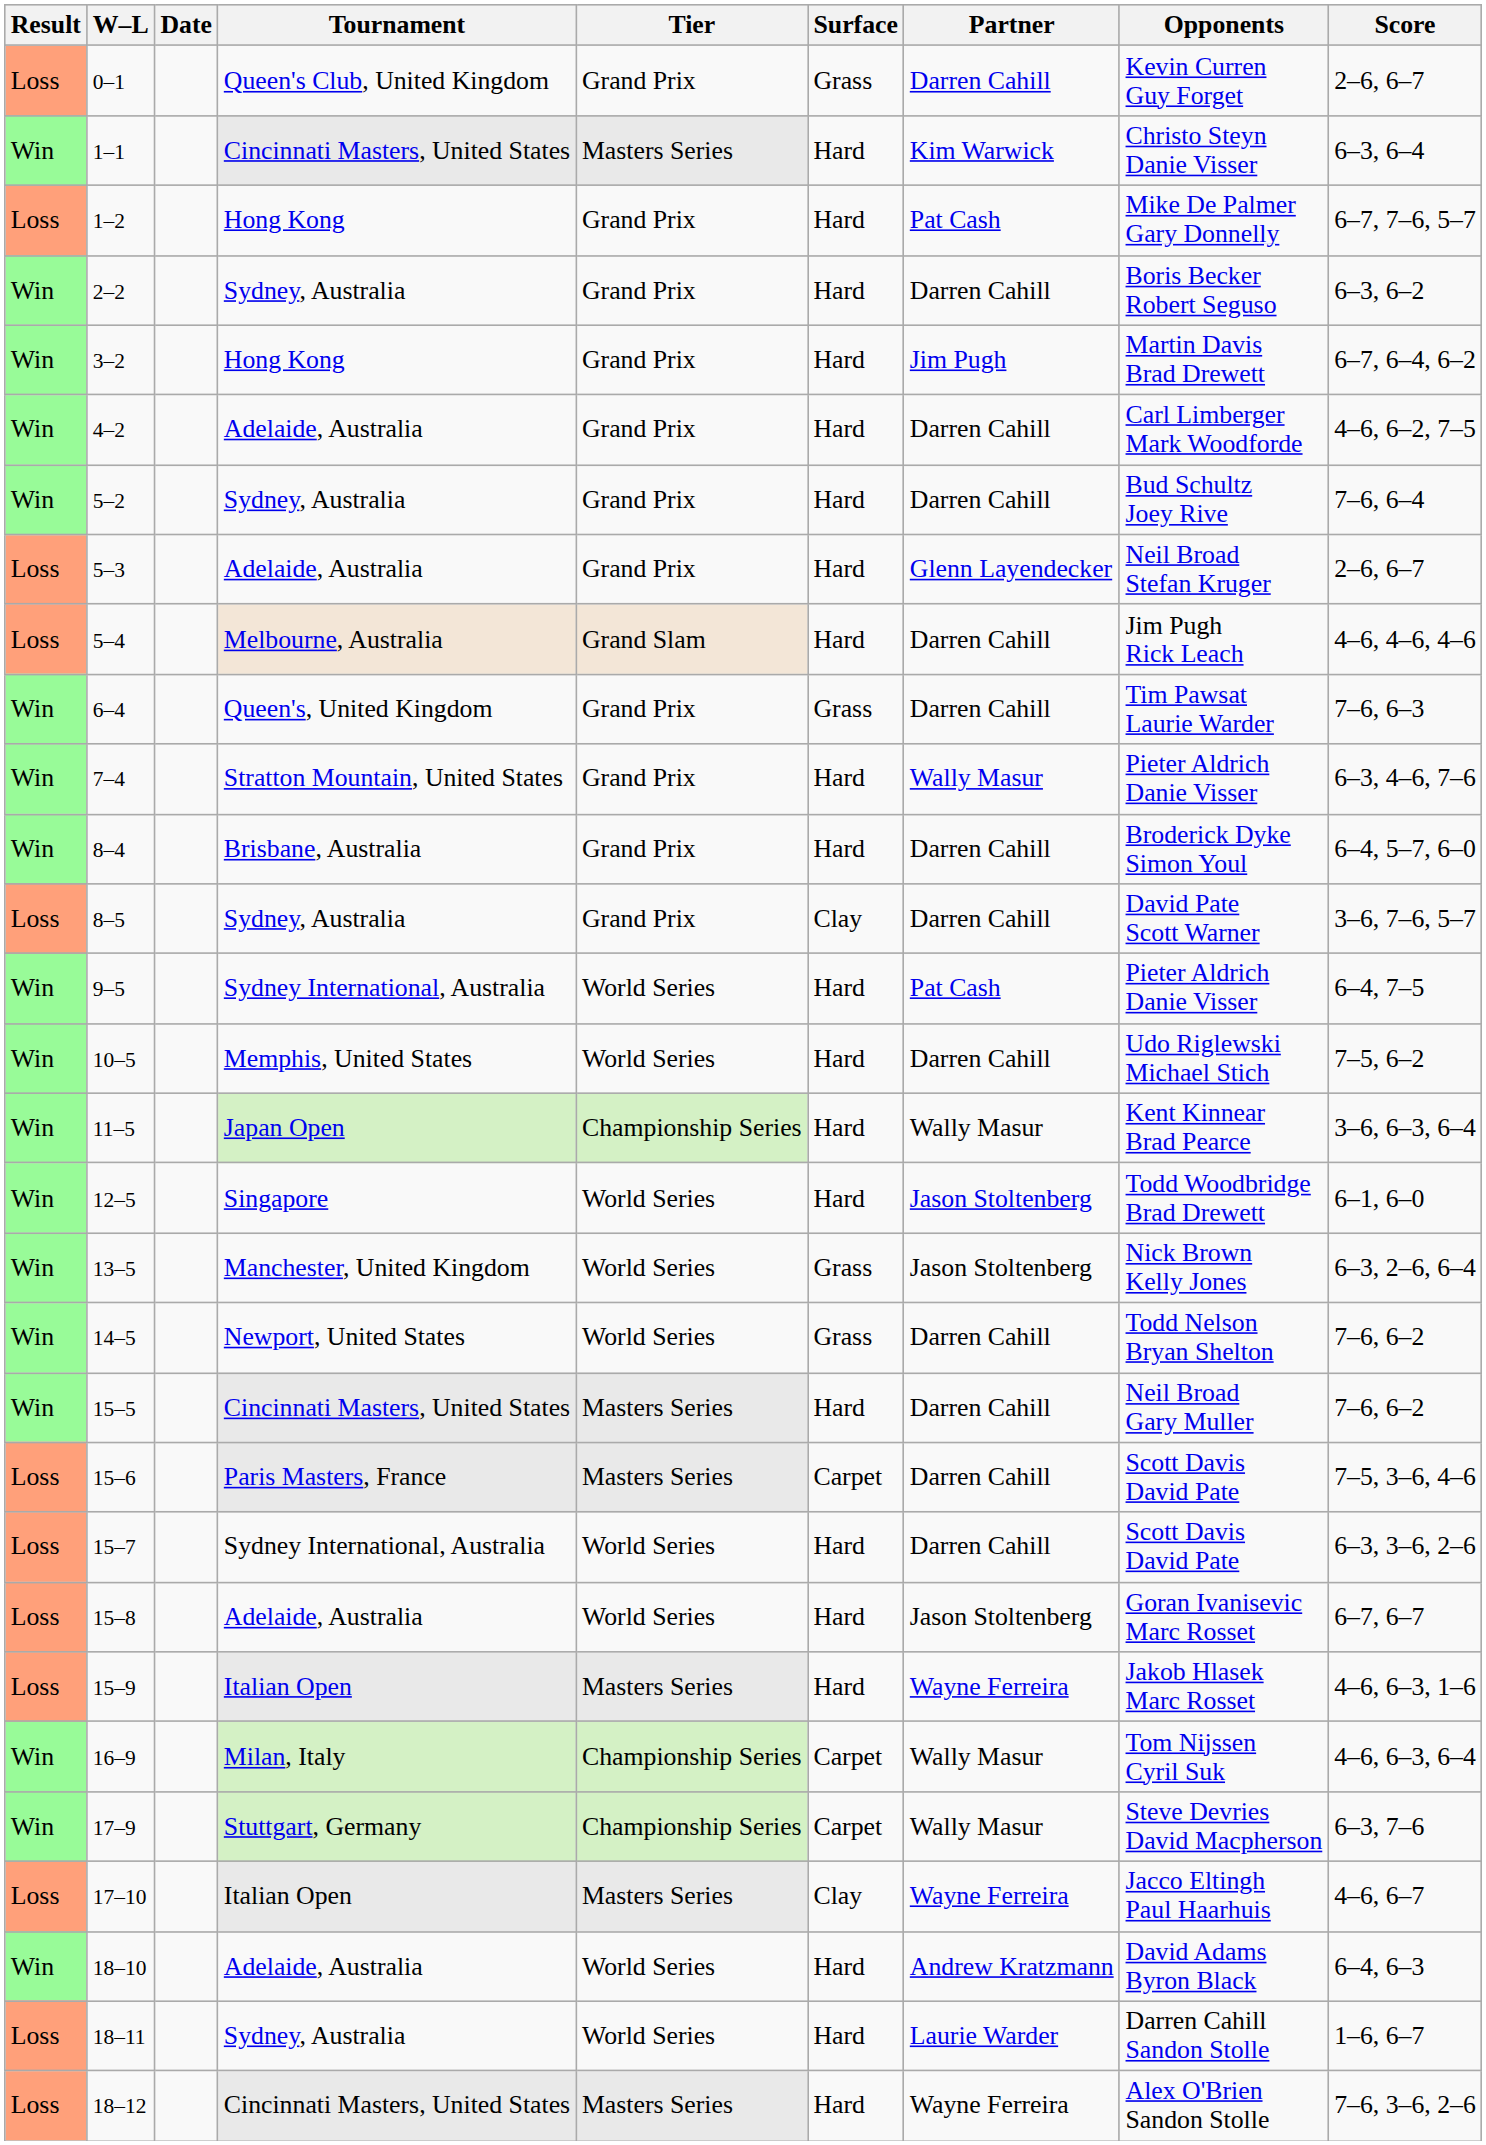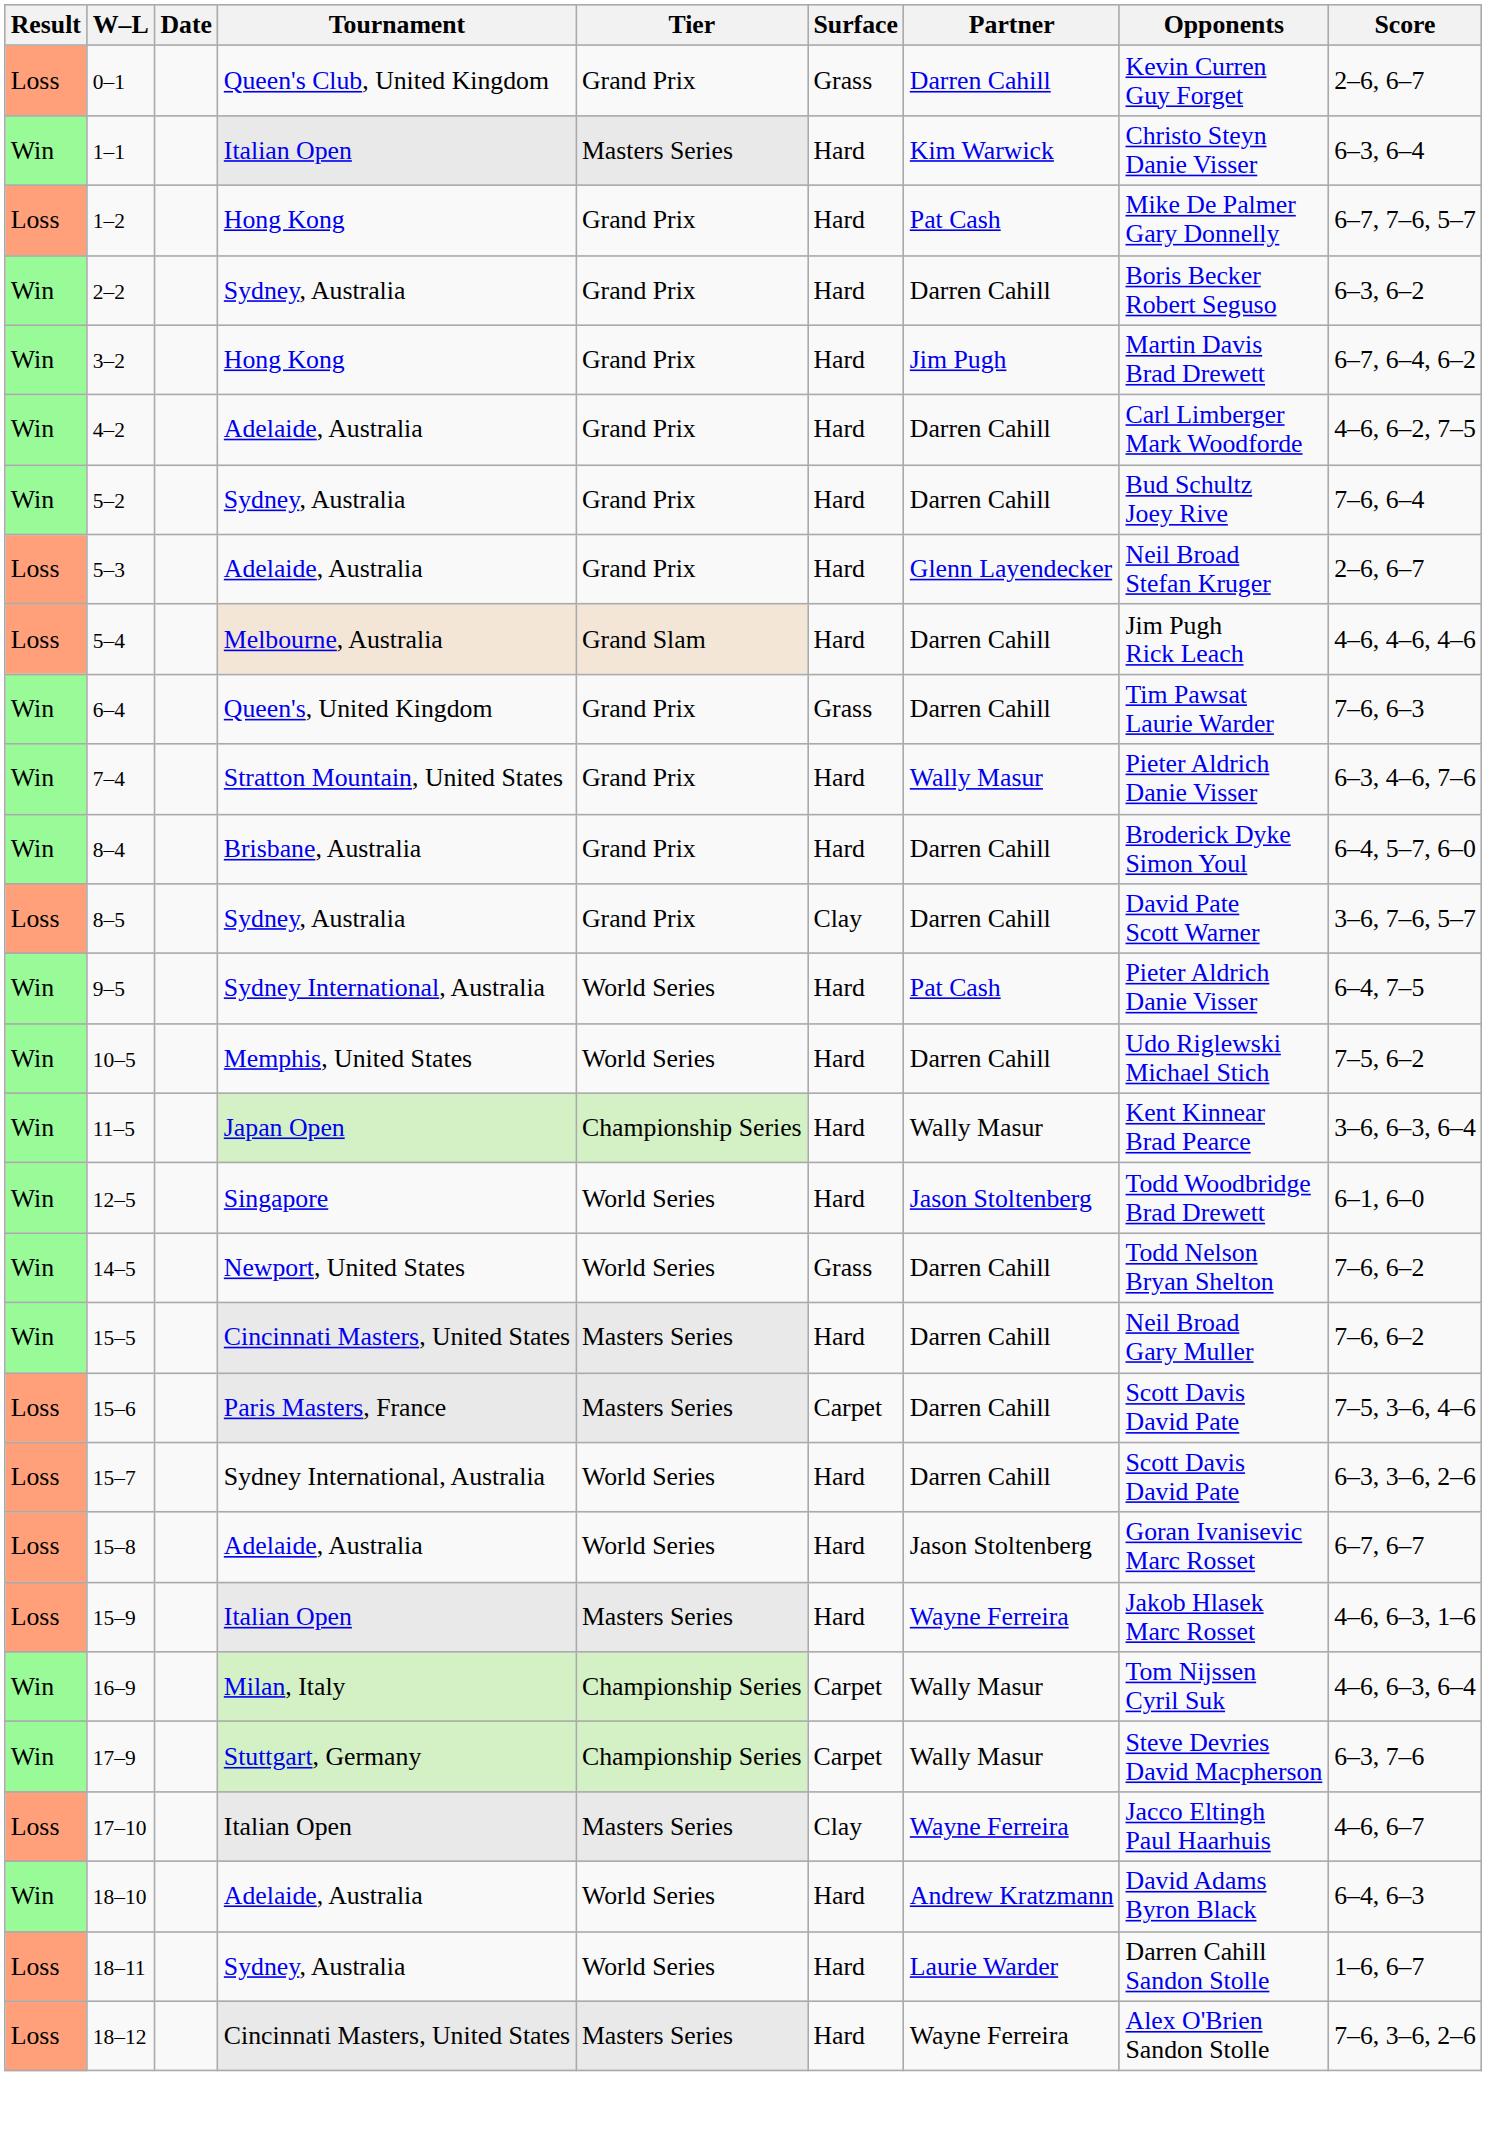 <table class="sortable wikitable">
 <tr>
 <th>Result</th>
 <th class="unsortable">W–L</th>
 <th>Date</th>
 <th>Tournament</th>
 <th>Tier</th>
 <th>Surface</th>
 <th>Partner</th>
 <th>Opponents</th>
 <th class="unsortable">Score</th>
 </tr>
 <tr>
 <td style="background:#ffa07a;">Loss</td>
 <td><small>0–1</small></td>
 <td><a href='#'></a></td>
 <td><a href='#'>Queen's Club</a>, United Kingdom</td>
 <td>Grand Prix</td>
 <td>Grass</td>
 <td> <a href='#'>Darren Cahill</a></td>
 <td> <a href='#'>Kevin Curren</a> <br>  <a href='#'>Guy Forget</a></td>
 <td>2–6, 6–7</td>
 </tr>
 <tr>
 <td style="background:#98fb98;">Win</td>
 <td><small>1–1</small></td>
 <td><a href='#'></a></td>
-<td style="background:#e9e9e9;"><a href='#'>Cincinnati Masters</a>, United States</td>
+<td style="background:#e9e9e9;"><a href='#'>Italian Open</a></td>
 <td style="background:#e9e9e9;">Masters Series</td>
 <td>Hard</td>
 <td> <a href='#'>Kim Warwick</a></td>
 <td> <a href='#'>Christo Steyn</a> <br>  <a href='#'>Danie Visser</a></td>
 <td>6–3, 6–4</td>
 </tr>
 <tr>
 <td style="background:#ffa07a;">Loss</td>
 <td><small>1–2</small></td>
 <td><a href='#'></a></td>
 <td><a href='#'>Hong Kong</a></td>
 <td>Grand Prix</td>
 <td>Hard</td>
 <td> <a href='#'>Pat Cash</a></td>
 <td> <a href='#'>Mike De Palmer</a> <br>  <a href='#'>Gary Donnelly</a></td>
 <td>6–7, 7–6, 5–7</td>
 </tr>
 <tr>
 <td style="background:#98fb98;">Win</td>
 <td><small>2–2</small></td>
 <td><a href='#'></a></td>
 <td><a href='#'>Sydney</a>, Australia</td>
 <td>Grand Prix</td>
 <td>Hard</td>
 <td> Darren Cahill</td>
 <td> <a href='#'>Boris Becker</a> <br>  <a href='#'>Robert Seguso</a></td>
 <td>6–3, 6–2</td>
 </tr>
 <tr>
 <td style="background:#98fb98;">Win</td>
 <td><small>3–2</small></td>
 <td><a href='#'></a></td>
 <td><a href='#'>Hong Kong</a></td>
 <td>Grand Prix</td>
 <td>Hard</td>
 <td> <a href='#'>Jim Pugh</a></td>
 <td> <a href='#'>Martin Davis</a> <br>  <a href='#'>Brad Drewett</a></td>
 <td>6–7, 6–4, 6–2</td>
 </tr>
 <tr>
 <td style="background:#98fb98;">Win</td>
 <td><small>4–2</small></td>
 <td><a href='#'></a></td>
 <td><a href='#'>Adelaide</a>, Australia</td>
 <td>Grand Prix</td>
 <td>Hard</td>
 <td> Darren Cahill</td>
 <td> <a href='#'>Carl Limberger</a> <br>  <a href='#'>Mark Woodforde</a></td>
 <td>4–6, 6–2, 7–5</td>
 </tr>
 <tr>
 <td style="background:#98fb98;">Win</td>
 <td><small>5–2</small></td>
 <td><a href='#'></a></td>
 <td><a href='#'>Sydney</a>, Australia</td>
 <td>Grand Prix</td>
 <td>Hard</td>
 <td> Darren Cahill</td>
 <td> <a href='#'>Bud Schultz</a> <br>  <a href='#'>Joey Rive</a></td>
 <td>7–6, 6–4</td>
 </tr>
 <tr>
 <td style="background:#ffa07a;">Loss</td>
 <td><small>5–3</small></td>
 <td><a href='#'></a></td>
 <td><a href='#'>Adelaide</a>, Australia</td>
 <td>Grand Prix</td>
 <td>Hard</td>
 <td> <a href='#'>Glenn Layendecker</a></td>
 <td> <a href='#'>Neil Broad</a> <br>  <a href='#'>Stefan Kruger</a></td>
 <td>2–6, 6–7</td>
 </tr>
 <tr>
 <td style="background:#ffa07a;">Loss</td>
 <td><small>5–4</small></td>
 <td><a href='#'></a></td>
 <td style="background:#f3e6d7;"><a href='#'>Melbourne</a>, Australia</td>
 <td style="background:#f3e6d7;">Grand Slam</td>
 <td>Hard</td>
 <td> Darren Cahill</td>
 <td> Jim Pugh <br>  <a href='#'>Rick Leach</a></td>
 <td>4–6, 4–6, 4–6</td>
 </tr>
 <tr>
 <td style="background:#98fb98;">Win</td>
 <td><small>6–4</small></td>
 <td><a href='#'></a></td>
 <td><a href='#'>Queen's</a>, United Kingdom</td>
 <td>Grand Prix</td>
 <td>Grass</td>
 <td> Darren Cahill</td>
 <td> <a href='#'>Tim Pawsat</a> <br>  <a href='#'>Laurie Warder</a></td>
 <td>7–6, 6–3</td>
 </tr>
 <tr>
 <td style="background:#98fb98;">Win</td>
 <td><small>7–4</small></td>
 <td><a href='#'></a></td>
 <td><a href='#'>Stratton Mountain</a>, United States</td>
 <td>Grand Prix</td>
 <td>Hard</td>
 <td> <a href='#'>Wally Masur</a></td>
 <td> <a href='#'>Pieter Aldrich</a> <br>  <a href='#'>Danie Visser</a></td>
 <td>6–3, 4–6, 7–6</td>
 </tr>
 <tr>
 <td style="background:#98fb98;">Win</td>
 <td><small>8–4</small></td>
 <td><a href='#'></a></td>
 <td><a href='#'>Brisbane</a>, Australia</td>
 <td>Grand Prix</td>
 <td>Hard</td>
 <td> Darren Cahill</td>
 <td> <a href='#'>Broderick Dyke</a> <br>  <a href='#'>Simon Youl</a></td>
 <td>6–4, 5–7, 6–0</td>
 </tr>
 <tr>
 <td style="background:#ffa07a;">Loss</td>
 <td><small>8–5</small></td>
 <td><a href='#'></a></td>
 <td><a href='#'>Sydney</a>, Australia</td>
 <td>Grand Prix</td>
 <td>Clay</td>
 <td> Darren Cahill</td>
 <td> <a href='#'>David Pate</a> <br>  <a href='#'>Scott Warner</a></td>
 <td>3–6, 7–6, 5–7</td>
 </tr>
 <tr>
 <td style="background:#98fb98;">Win</td>
 <td><small>9–5</small></td>
 <td><a href='#'></a></td>
 <td><a href='#'>Sydney International</a>, Australia</td>
 <td>World Series</td>
 <td>Hard</td>
 <td> <a href='#'>Pat Cash</a></td>
 <td> <a href='#'>Pieter Aldrich</a> <br>  <a href='#'>Danie Visser</a></td>
 <td>6–4, 7–5</td>
 </tr>
 <tr>
 <td style="background:#98fb98;">Win</td>
 <td><small>10–5</small></td>
 <td><a href='#'></a></td>
 <td><a href='#'>Memphis</a>, United States</td>
 <td>World Series</td>
 <td>Hard</td>
 <td> Darren Cahill</td>
 <td> <a href='#'>Udo Riglewski</a> <br>  <a href='#'>Michael Stich</a></td>
 <td>7–5, 6–2</td>
 </tr>
 <tr>
 <td style="background:#98fb98;">Win</td>
 <td><small>11–5</small></td>
 <td><a href='#'></a></td>
 <td style="background:#d4f1c5;"><a href='#'>Japan Open</a></td>
 <td style="background:#d4f1c5;">Championship Series</td>
 <td>Hard</td>
 <td> Wally Masur</td>
 <td> <a href='#'>Kent Kinnear</a> <br>  <a href='#'>Brad Pearce</a></td>
 <td>3–6, 6–3, 6–4</td>
 </tr>
 <tr>
 <td style="background:#98fb98;">Win</td>
 <td><small>12–5</small></td>
 <td><a href='#'></a></td>
 <td><a href='#'>Singapore</a></td>
 <td>World Series</td>
 <td>Hard</td>
 <td> <a href='#'>Jason Stoltenberg</a></td>
 <td> <a href='#'>Todd Woodbridge</a> <br>  <a href='#'>Brad Drewett</a></td>
 <td>6–1, 6–0</td>
 </tr>
 <tr>
 <td style="background:#98fb98;">Win</td>
-<td><small>13–5</small></td>
-<td><a href='#'></a></td>
-<td><a href='#'>Manchester</a>, United Kingdom</td>
-<td>World Series</td>
-<td>Grass</td>
-<td> Jason Stoltenberg</td>
-<td> <a href='#'>Nick Brown</a> <br>  <a href='#'>Kelly Jones</a></td>
-<td>6–3, 2–6, 6–4</td>
-</tr>
-<tr>
-<td style="background:#98fb98;">Win</td>
 <td><small>14–5</small></td>
 <td><a href='#'></a></td>
 <td><a href='#'>Newport</a>, United States</td>
 <td>World Series</td>
 <td>Grass</td>
 <td> Darren Cahill</td>
 <td> <a href='#'>Todd Nelson</a> <br>  <a href='#'>Bryan Shelton</a></td>
 <td>7–6, 6–2</td>
 </tr>
 <tr>
 <td style="background:#98fb98;">Win</td>
 <td><small>15–5</small></td>
 <td><a href='#'></a></td>
 <td style="background:#e9e9e9;"><a href='#'>Cincinnati Masters</a>, United States</td>
 <td style="background:#e9e9e9;">Masters Series</td>
 <td>Hard</td>
 <td> Darren Cahill</td>
 <td> <a href='#'>Neil Broad</a> <br>  <a href='#'>Gary Muller</a></td>
 <td>7–6, 6–2</td>
 </tr>
 <tr>
 <td style="background:#ffa07a;">Loss</td>
 <td><small>15–6</small></td>
 <td><a href='#'></a></td>
 <td style="background:#e9e9e9;"><a href='#'>Paris Masters</a>, France</td>
 <td style="background:#e9e9e9;">Masters Series</td>
 <td>Carpet</td>
 <td> Darren Cahill</td>
 <td> <a href='#'>Scott Davis</a> <br>  <a href='#'>David Pate</a></td>
 <td>7–5, 3–6, 4–6</td>
 </tr>
 <tr>
 <td style="background:#ffa07a;">Loss</td>
 <td><small>15–7</small></td>
 <td><a href='#'></a></td>
 <td>Sydney International, Australia</td>
 <td>World Series</td>
 <td>Hard</td>
 <td> Darren Cahill</td>
 <td> <a href='#'>Scott Davis</a> <br>  <a href='#'>David Pate</a></td>
 <td>6–3, 3–6, 2–6</td>
 </tr>
 <tr>
 <td style="background:#ffa07a;">Loss</td>
 <td><small>15–8</small></td>
 <td><a href='#'></a></td>
 <td><a href='#'>Adelaide</a>, Australia</td>
 <td>World Series</td>
 <td>Hard</td>
 <td> Jason Stoltenberg</td>
 <td> <a href='#'>Goran Ivanisevic</a> <br>  <a href='#'>Marc Rosset</a></td>
 <td>6–7, 6–7</td>
 </tr>
 <tr>
 <td style="background:#ffa07a;">Loss</td>
 <td><small>15–9</small></td>
 <td><a href='#'></a></td>
 <td style="background:#e9e9e9;"><a href='#'>Italian Open</a></td>
 <td style="background:#e9e9e9;">Masters Series</td>
 <td>Hard</td>
 <td> <a href='#'>Wayne Ferreira</a></td>
 <td> <a href='#'>Jakob Hlasek</a> <br>  <a href='#'>Marc Rosset</a></td>
 <td>4–6, 6–3, 1–6</td>
 </tr>
 <tr>
 <td style="background:#98fb98;">Win</td>
 <td><small>16–9</small></td>
 <td><a href='#'></a></td>
 <td style="background:#d4f1c5;"><a href='#'>Milan</a>, Italy</td>
 <td style="background:#d4f1c5;">Championship Series</td>
 <td>Carpet</td>
 <td> Wally Masur</td>
 <td> <a href='#'>Tom Nijssen</a> <br>  <a href='#'>Cyril Suk</a></td>
 <td>4–6, 6–3, 6–4</td>
 </tr>
 <tr>
 <td style="background:#98fb98;">Win</td>
 <td><small>17–9</small></td>
 <td><a href='#'></a></td>
 <td style="background:#d4f1c5;"><a href='#'>Stuttgart</a>, Germany</td>
 <td style="background:#d4f1c5;">Championship Series</td>
 <td>Carpet</td>
 <td> Wally Masur</td>
 <td> <a href='#'>Steve Devries</a> <br>  <a href='#'>David Macpherson</a></td>
 <td>6–3, 7–6</td>
 </tr>
 <tr>
 <td style="background:#ffa07a;">Loss</td>
 <td><small>17–10</small></td>
 <td><a href='#'></a></td>
 <td style="background:#e9e9e9;">Italian Open</td>
 <td style="background:#e9e9e9;">Masters Series</td>
 <td>Clay</td>
 <td> <a href='#'>Wayne Ferreira</a></td>
 <td> <a href='#'>Jacco Eltingh</a> <br>  <a href='#'>Paul Haarhuis</a></td>
 <td>4–6, 6–7</td>
 </tr>
 <tr>
 <td style="background:#98fb98;">Win</td>
 <td><small>18–10</small></td>
 <td><a href='#'></a></td>
 <td><a href='#'>Adelaide</a>, Australia</td>
 <td>World Series</td>
 <td>Hard</td>
 <td> <a href='#'>Andrew Kratzmann</a></td>
 <td> <a href='#'>David Adams</a> <br>  <a href='#'>Byron Black</a></td>
 <td>6–4, 6–3</td>
 </tr>
 <tr>
 <td style="background:#ffa07a;">Loss</td>
 <td><small>18–11</small></td>
 <td><a href='#'></a></td>
 <td><a href='#'>Sydney</a>, Australia</td>
 <td>World Series</td>
 <td>Hard</td>
 <td> <a href='#'>Laurie Warder</a></td>
 <td> Darren Cahill <br>  <a href='#'>Sandon Stolle</a></td>
 <td>1–6, 6–7</td>
 </tr>
 <tr>
 <td style="background:#ffa07a;">Loss</td>
 <td><small>18–12</small></td>
 <td><a href='#'></a></td>
 <td style="background:#e9e9e9;">Cincinnati Masters, United States</td>
 <td style="background:#e9e9e9;">Masters Series</td>
 <td>Hard</td>
 <td> Wayne Ferreira</td>
 <td> <a href='#'>Alex O'Brien</a> <br>  Sandon Stolle</td>
 <td>7–6, 3–6, 2–6</td>
 </tr>
 </table>
